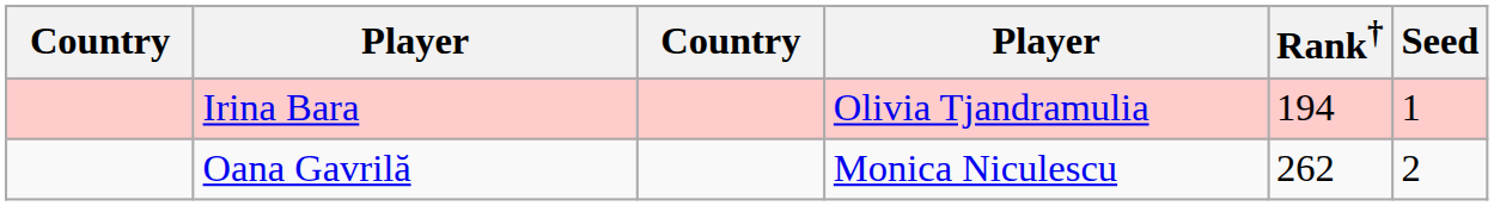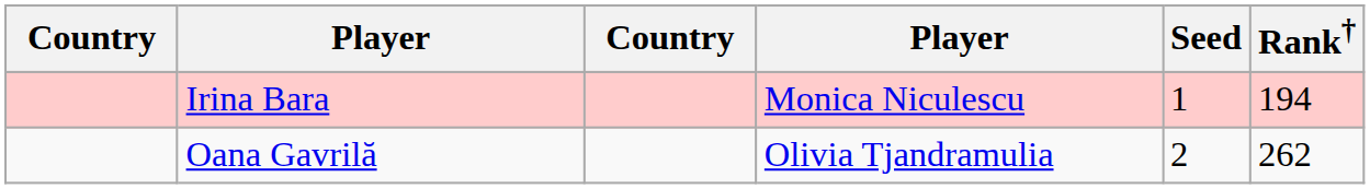 <table class="sortable wikitable nowrap">
 <tr>
 <th width="70">Country</th>
 <th width="175">Player</th>
 <th width="70">Country</th>
 <th width="175">Player</th>
+<th>Seed</th>
 <th>Rank<sup>†</sup></th>
-<th>Seed</th>
 </tr>
 <tr style="background:#fcc;">
 <td></td>
 <td><a href='#'>Irina Bara</a></td>
 <td></td>
-<td><a href='#'>Olivia Tjandramulia</a></td>
+<td><a href='#'>Monica Niculescu</a></td>
+<td>1</td>
 <td>194</td>
-<td>1</td>
 </tr>
 <tr>
 <td></td>
 <td><a href='#'>Oana Gavrilă</a></td>
 <td></td>
-<td><a href='#'>Monica Niculescu</a></td>
+<td><a href='#'>Olivia Tjandramulia</a></td>
+<td>2</td>
 <td>262</td>
-<td>2</td>
 </tr>
 </table>
